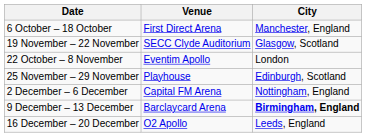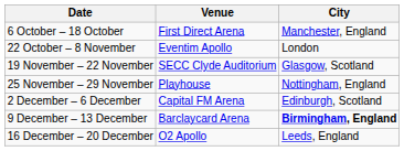 <table class="wikitable">
 <tr>
 <th>Date</th>
 <th>Venue</th>
 <th>City</th>
 </tr>
 <tr>
 <td>6 October – 18 October</td>
 <td><a href='#'>First Direct Arena</a></td>
 <td><a href='#'>Manchester</a>, England</td>
 </tr>
 <tr>
+<td>22 October – 8 November</td>
+<td><a href='#'>Eventim Apollo</a></td>
+<td>London</td>
+</tr>
+<tr>
 <td>19 November – 22 November</td>
 <td><a href='#'>SECC Clyde Auditorium</a></td>
 <td><a href='#'>Glasgow</a>, Scotland</td>
 </tr>
 <tr>
-<td>22 October – 8 November</td>
-<td><a href='#'>Eventim Apollo</a></td>
-<td>London</td>
-</tr>
-<tr>
 <td>25 November – 29 November</td>
 <td><a href='#'>Playhouse</a></td>
-<td><a href='#'>Edinburgh</a>, Scotland</td>
+<td><a href='#'>Nottingham</a>, England</td>
 </tr>
 <tr>
 <td>2 December – 6 December</td>
 <td><a href='#'>Capital FM Arena</a></td>
-<td><a href='#'>Nottingham</a>, England</td>
+<td><a href='#'>Edinburgh</a>, Scotland</td>
 </tr>
 <tr>
 <td>9 December – 13 December</td>
 <td><a href='#'>Barclaycard Arena</a></td>
 <td><strong><a href='#'>Birmingham</a>, England</strong></td>
 </tr>
 <tr>
 <td>16 December – 20 December</td>
 <td><a href='#'>O2 Apollo</a></td>
 <td><a href='#'>Leeds</a>, England</td>
 </tr>
 </table>
